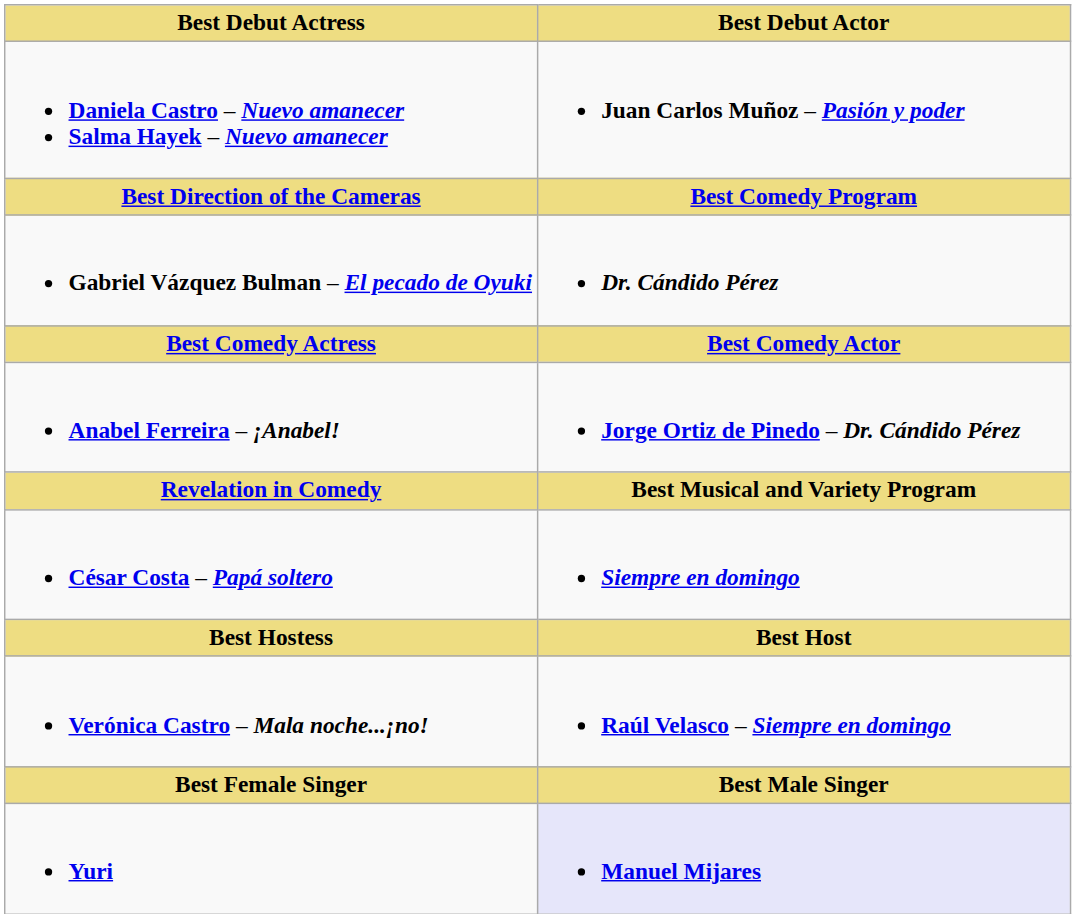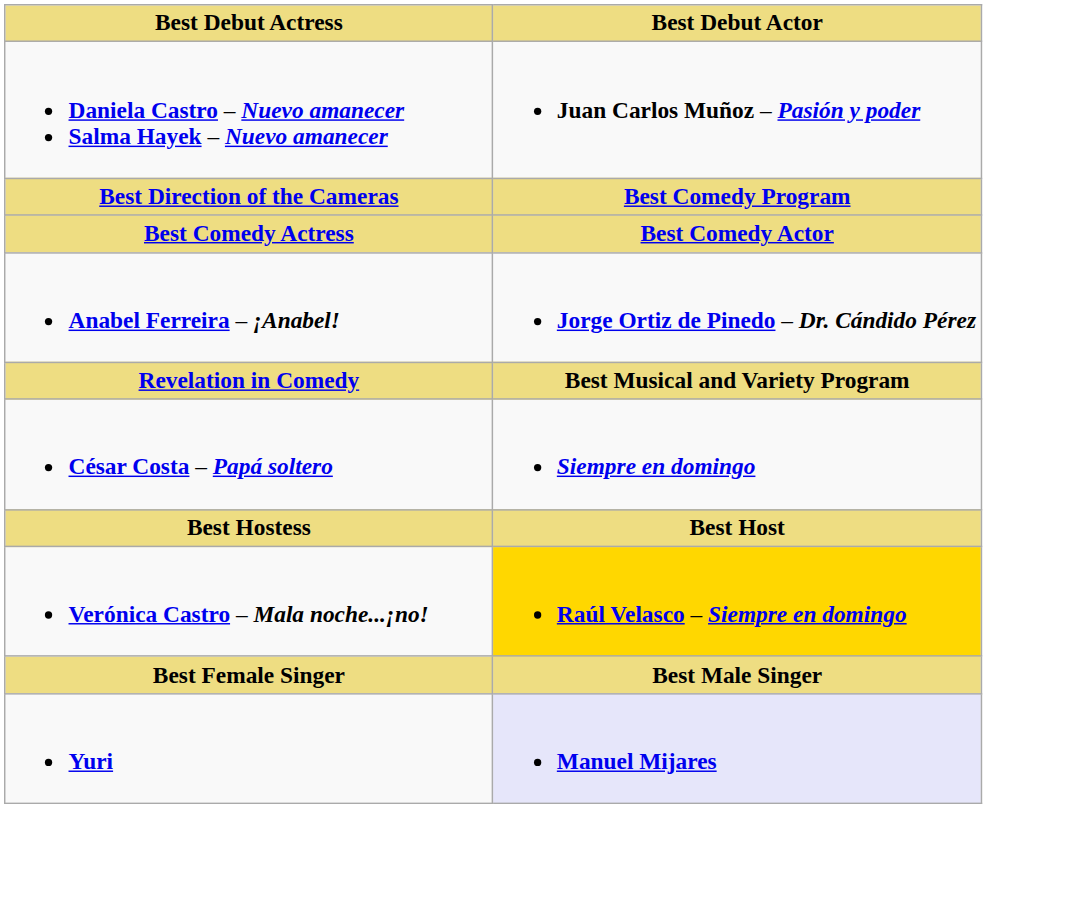 <table class="wikitable">
 <tr>
 <th style="background:#EEDD82; width:50%">Best Debut Actress</th>
 <th style="background:#EEDD82; width:50%">Best Debut Actor</th>
 </tr>
 <tr>
 <td valign="top"><br><ul><li><strong><a href='#'>Daniela Castro</a></strong> – <strong><em><a href='#'>Nuevo amanecer</a></em></strong></li><li><strong><a href='#'>Salma Hayek</a></strong> – <strong><em><a href='#'>Nuevo amanecer</a></em></strong></li></ul></td>
 <td valign="top"><br><ul><li><strong>Juan Carlos Muñoz</strong> – <strong><em><a href='#'>Pasión y poder</a></em></strong></li></ul></td>
 </tr>
 <tr>
 <th style="background:#EEDD82; width:50%"><a href='#'>Best Direction of the Cameras</a></th>
 <th style="background:#EEDD82; width:50%"><a href='#'>Best Comedy Program</a></th>
-</tr>
-<tr>
-<td valign="top"><br><ul><li><strong>Gabriel Vázquez Bulman</strong> – <strong><em><a href='#'>El pecado de Oyuki</a></em></strong></li></ul></td>
-<td valign="top"><br><ul><li><strong><em>Dr. Cándido Pérez</em></strong></li></ul></td>
 </tr>
 <tr>
 <th style="background:#EEDD82; width:50%"><a href='#'>Best Comedy Actress</a></th>
 <th style="background:#EEDD82; width:50%"><a href='#'>Best Comedy Actor</a></th>
 </tr>
 <tr>
 <td valign="top"><br><ul><li><strong><a href='#'>Anabel Ferreira</a></strong> – <strong><em>¡Anabel!</em></strong></li></ul></td>
 <td valign="top"><br><ul><li><strong><a href='#'>Jorge Ortiz de Pinedo</a></strong> – <strong><em>Dr. Cándido Pérez</em></strong></li></ul></td>
 </tr>
 <tr>
 <th style="background:#EEDD82; width:50%"><a href='#'>Revelation in Comedy</a></th>
 <th style="background:#EEDD82; width:50%">Best Musical and Variety Program</th>
 </tr>
 <tr>
 <td valign="top"><br><ul><li><strong><a href='#'>César Costa</a></strong> – <strong><em><a href='#'>Papá soltero</a></em></strong></li></ul></td>
 <td valign="top"><br><ul><li><strong><em><a href='#'>Siempre en domingo</a></em></strong></li></ul></td>
 </tr>
 <tr>
 <th style="background:#EEDD82; width:50%">Best Hostess</th>
 <th style="background:#EEDD82; width:50%">Best Host</th>
 </tr>
 <tr>
 <td valign="top"><br><ul><li><strong><a href='#'>Verónica Castro</a></strong> – <strong><em>Mala noche...¡no!</em></strong></li></ul></td>
-<td valign="top"><br><ul><li><strong><a href='#'>Raúl Velasco</a></strong> – <strong><em><a href='#'>Siempre en domingo</a></em></strong></li></ul></td>
+<td valign="top" style="background: gold;"><br><ul><li><strong><a href='#'>Raúl Velasco</a></strong> – <strong><em><a href='#'>Siempre en domingo</a></em></strong></li></ul></td>
 </tr>
 <tr>
 <th style="background:#EEDD82; width:50%">Best Female Singer</th>
 <th style="background:#EEDD82; width:50%">Best Male Singer</th>
 </tr>
 <tr>
 <td valign="top"><br><ul><li><strong><a href='#'>Yuri</a></strong></li></ul></td>
 <td valign="top" style="background: lavender;"><br><ul><li><strong><a href='#'>Manuel Mijares</a></strong></li></ul></td>
 </tr>
 </table>
